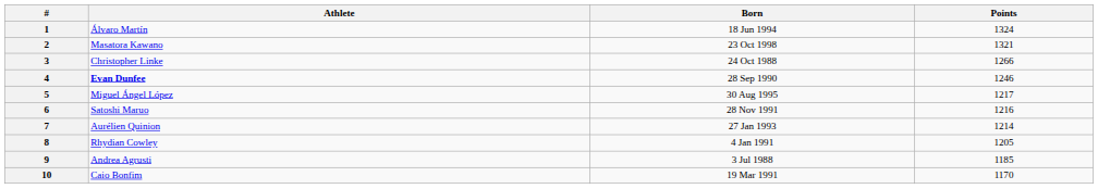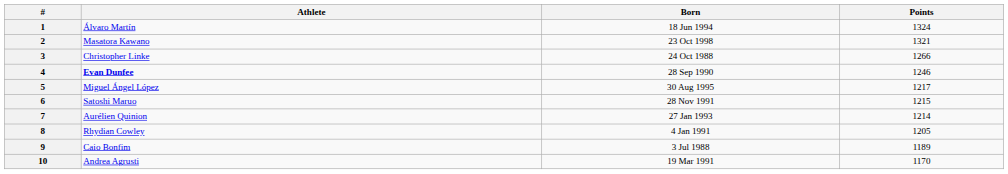 <table class="wikitable" width=80% style="font-size:90%; text-align:center;">
 <tr>
 <th>#</th>
 <th>Athlete</th>
 <th>Born</th>
 <th>Points</th>
 </tr>
 <tr>
 <th>1</th>
 <td align=left> <a href='#'>Álvaro Martín</a></td>
 <td>18 Jun 1994</td>
 <td>1324</td>
 </tr>
 <tr>
 <th>2</th>
 <td align=left> <a href='#'>Masatora Kawano</a></td>
 <td>23 Oct 1998</td>
 <td>1321</td>
 </tr>
 <tr>
 <th>3</th>
 <td align=left> <a href='#'>Christopher Linke</a></td>
 <td>24 Oct 1988</td>
 <td>1266</td>
 </tr>
 <tr>
 <th>4</th>
 <td align=left><strong> <a href='#'>Evan Dunfee</a></strong></td>
 <td>28 Sep 1990</td>
 <td>1246</td>
 </tr>
 <tr>
 <th>5</th>
 <td align=left> <a href='#'>Miguel Ángel López</a></td>
 <td>30 Aug 1995</td>
 <td>1217</td>
 </tr>
 <tr>
 <th>6</th>
 <td align=left> <a href='#'>Satoshi Maruo</a></td>
 <td>28 Nov 1991</td>
-<td>1216</td>
+<td>1215</td>
 </tr>
 <tr>
 <th>7</th>
 <td align=left> <a href='#'>Aurélien Quinion</a></td>
 <td>27 Jan 1993</td>
 <td>1214</td>
 </tr>
 <tr>
 <th>8</th>
 <td align=left> <a href='#'>Rhydian Cowley</a></td>
 <td>4 Jan 1991</td>
 <td>1205</td>
 </tr>
 <tr>
 <th>9</th>
-<td align=left> <a href='#'>Andrea Agrusti</a></td>
+<td align=left> <a href='#'>Caio Bonfim</a></td>
 <td>3 Jul 1988</td>
-<td>1185</td>
+<td>1189</td>
 </tr>
 <tr>
 <th>10</th>
-<td align=left> <a href='#'>Caio Bonfim</a></td>
+<td align=left> <a href='#'>Andrea Agrusti</a></td>
 <td>19 Mar 1991</td>
 <td>1170</td>
 </tr>
 </table>
